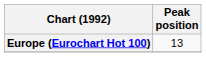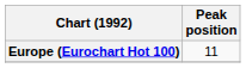 <table class="wikitable sortable plainrowheaders" style="text-align:center">
 <tr>
 <th>Chart (1992)</th>
 <th>Peak<br>position</th>
 </tr>
 <tr>
 <th scope="row">Europe (<a href='#'>Eurochart Hot 100</a>)</th>
-<td>13</td>
+<td>11</td>
 </tr>
 <tr>
 </tr>
 <tr>
 </tr>
 </table>
